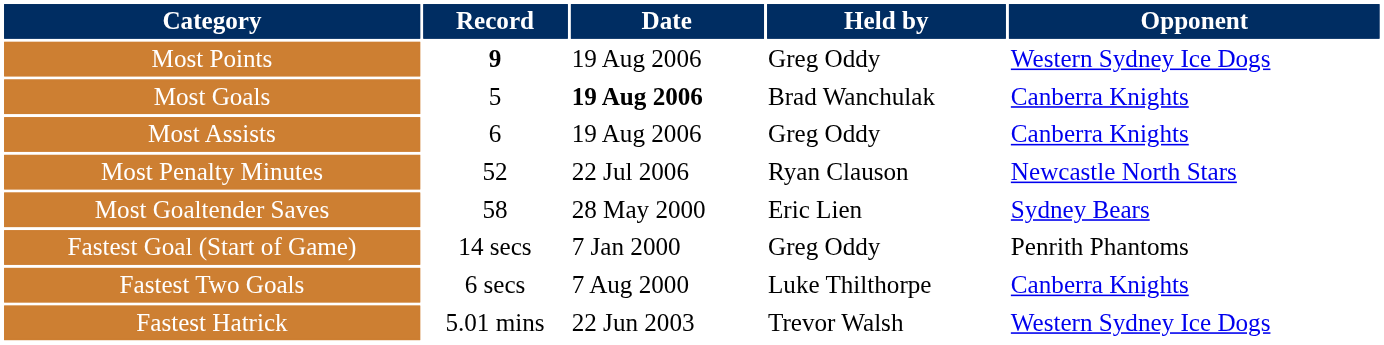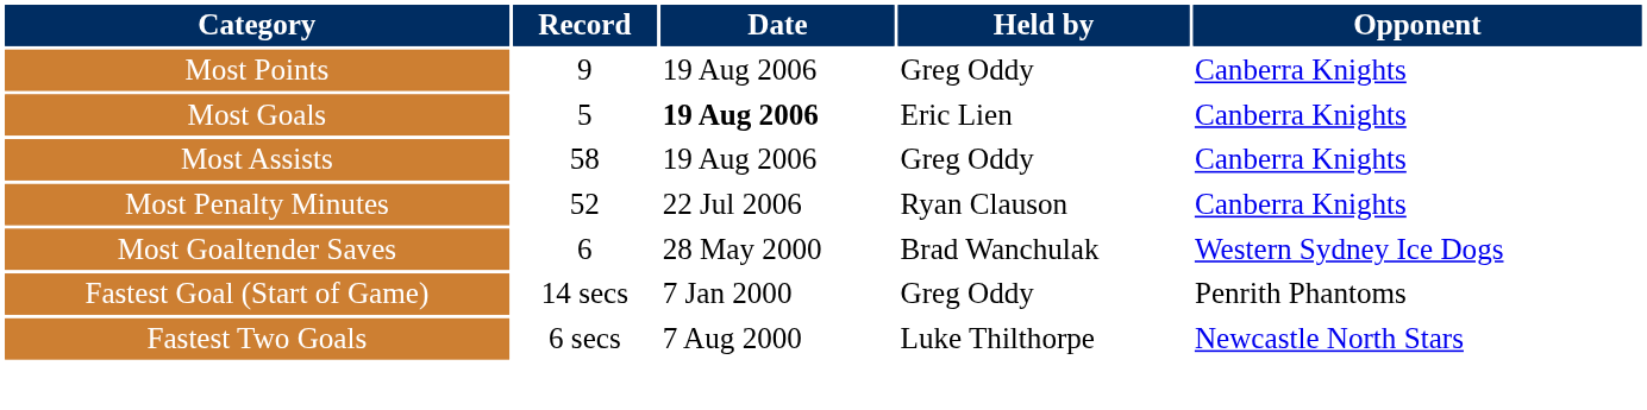 <table class="toccolours" style="width:55em"|>
 <tr>
 <th style="background:#002d62;color:#FFFFFF;border:#002d62 1px solid">Category</th>
 <th style="background:#002d62;color:#FFFFFF;border:#002d62 1px solid">Record</th>
 <th style="background:#002d62;color:#FFFFFF;border:#002d62 1px solid">Date</th>
 <th style="background:#002d62;color:#FFFFFF;border:#002d62 1px solid">Held by</th>
 <th style="background:#002d62;color:#FFFFFF;border:#002d62 1px solid">Opponent</th>
 </tr>
 <tr>
 <td style="background:#cd7f32;color:#FFFFFF;border:#cd7f32 1px solid;"align="center">Most Points</td>
-<td align="center"><strong>9</strong></td>
+<td align="center">9</td>
 <td>19 Aug 2006</td>
 <td> Greg Oddy</td>
-<td><a href='#'>Western Sydney Ice Dogs</a></td>
+<td><a href='#'>Canberra Knights</a></td>
 </tr>
 <tr>
 <td style="background:#cd7f32;color:#FFFFFF;border:#cd7f32 1px solid;"align="center">Most Goals</td>
 <td align="center">5</td>
 <td><strong>19 Aug 2006</strong></td>
-<td> Brad Wanchulak</td>
+<td> Eric Lien</td>
 <td><a href='#'>Canberra Knights</a></td>
 </tr>
 <tr>
 <td style="background:#cd7f32;color:#FFFFFF;border:#cd7f32 1px solid;"align="center">Most Assists</td>
-<td align="center">6</td>
+<td align="center">58</td>
 <td>19 Aug 2006</td>
 <td> Greg Oddy</td>
 <td><a href='#'>Canberra Knights</a></td>
 </tr>
 <tr>
 <td style="background:#cd7f32;color:#FFFFFF;border:#cd7f32 1px solid;"align="center">Most Penalty Minutes</td>
 <td align="center">52</td>
 <td>22 Jul 2006</td>
 <td> Ryan Clauson</td>
-<td><a href='#'>Newcastle North Stars</a></td>
+<td><a href='#'>Canberra Knights</a></td>
 </tr>
 <tr>
 <td style="background:#cd7f32;color:#FFFFFF;border:#cd7f32 1px solid;"align="center">Most Goaltender Saves</td>
-<td align="center">58</td>
+<td align="center">6</td>
 <td>28 May 2000</td>
-<td> Eric Lien</td>
-<td><a href='#'>Sydney Bears</a></td>
+<td> Brad Wanchulak</td>
+<td><a href='#'>Western Sydney Ice Dogs</a></td>
 </tr>
 <tr>
 <td style="background:#cd7f32;color:#FFFFFF;border:#cd7f32 1px solid;"align="center">Fastest Goal (Start of Game)</td>
 <td align="center">14 secs</td>
 <td>7 Jan 2000</td>
 <td> Greg Oddy</td>
 <td>Penrith Phantoms</td>
 </tr>
 <tr>
 <td style="background:#cd7f32;color:#FFFFFF;border:#cd7f32 1px solid;"align="center">Fastest Two Goals</td>
 <td align="center">6 secs</td>
 <td>7 Aug 2000</td>
 <td> Luke Thilthorpe</td>
-<td><a href='#'>Canberra Knights</a></td>
-</tr>
-<tr>
-<td style="background:#cd7f32;color:#FFFFFF;border:#cd7f32 1px solid;"align="center">Fastest Hatrick</td>
-<td align="center">5.01 mins</td>
-<td>22 Jun 2003</td>
-<td> Trevor Walsh</td>
-<td><a href='#'>Western Sydney Ice Dogs</a></td>
+<td><a href='#'>Newcastle North Stars</a></td>
 </tr>
 <tr>
 </tr>
 </table>
